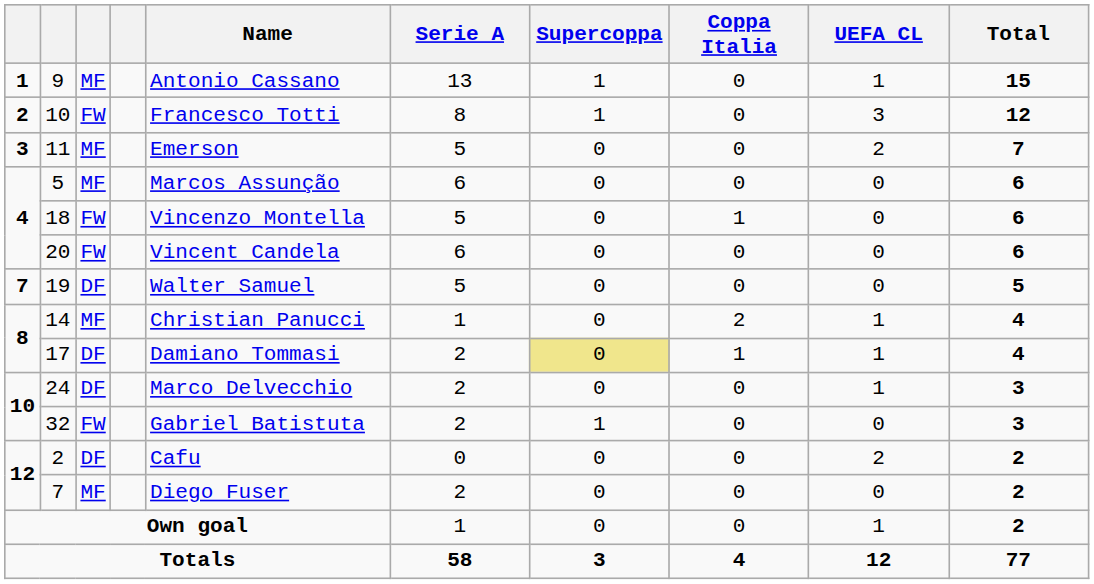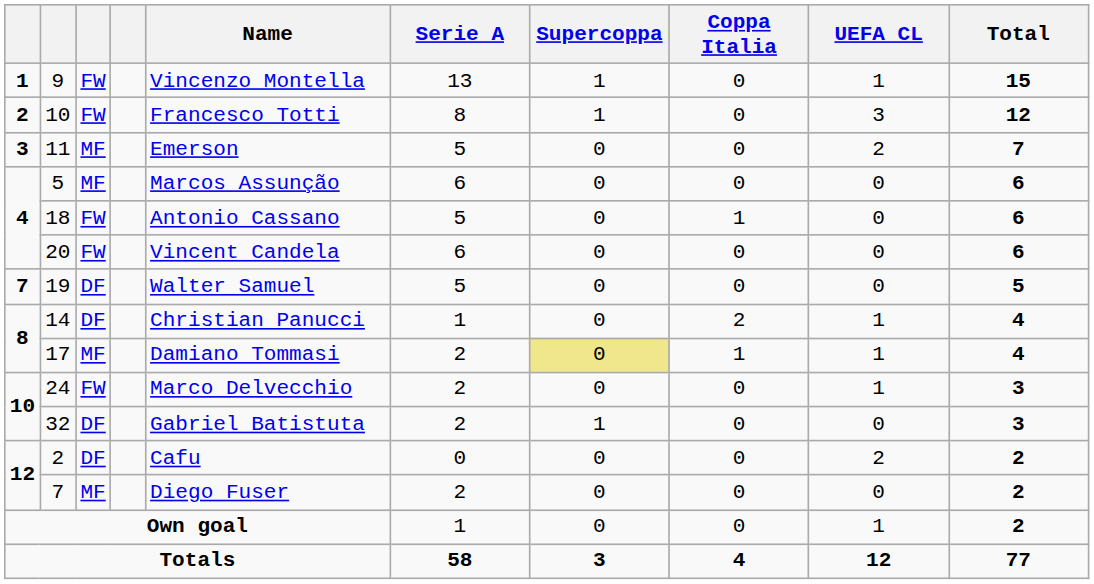 <table class="wikitable" style="text-align:center">
 <tr>
 <th width=15></th>
 <th width=15></th>
 <th width=15></th>
 <th width=15></th>
 <th width=145>Name</th>
 <th width=80><a href='#'>Serie A</a></th>
 <th width=80><a href='#'>Supercoppa</a></th>
 <th width=80><a href='#'>Coppa Italia</a></th>
 <th width=80><a href='#'>UEFA CL</a></th>
 <th width=80>Total</th>
 </tr>
 <tr>
 <td><strong>1</strong></td>
 <td>9</td>
-<td><a href='#'>MF</a></td>
+<td><a href='#'>FW</a></td>
 <td></td>
-<td align=left><a href='#'>Antonio Cassano</a></td>
+<td align=left><a href='#'>Vincenzo Montella</a></td>
 <td>13</td>
 <td>1</td>
 <td>0</td>
 <td>1</td>
 <td><strong>15</strong></td>
 </tr>
 <tr>
 <td><strong>2</strong></td>
 <td>10</td>
 <td><a href='#'>FW</a></td>
 <td></td>
 <td align=left><a href='#'>Francesco Totti</a></td>
 <td>8</td>
 <td>1</td>
 <td>0</td>
 <td>3</td>
 <td><strong>12</strong></td>
 </tr>
 <tr>
 <td><strong>3</strong></td>
 <td>11</td>
 <td><a href='#'>MF</a></td>
 <td></td>
 <td align=left><a href='#'>Emerson</a></td>
 <td>5</td>
 <td>0</td>
 <td>0</td>
 <td>2</td>
 <td><strong>7</strong></td>
 </tr>
 <tr>
 <td rowspan=3><strong>4</strong></td>
 <td>5</td>
 <td><a href='#'>MF</a></td>
 <td></td>
 <td align=left><a href='#'>Marcos Assunção</a></td>
 <td>6</td>
 <td>0</td>
 <td>0</td>
 <td>0</td>
 <td><strong>6</strong></td>
 </tr>
 <tr>
 <td>18</td>
 <td><a href='#'>FW</a></td>
 <td></td>
-<td align=left><a href='#'>Vincenzo Montella</a></td>
+<td align=left><a href='#'>Antonio Cassano</a></td>
 <td>5</td>
 <td>0</td>
 <td>1</td>
 <td>0</td>
 <td><strong>6</strong></td>
 </tr>
 <tr>
 <td>20</td>
 <td><a href='#'>FW</a></td>
 <td></td>
 <td align=left><a href='#'>Vincent Candela</a></td>
 <td>6</td>
 <td>0</td>
 <td>0</td>
 <td>0</td>
 <td><strong>6</strong></td>
 </tr>
 <tr>
 <td><strong>7</strong></td>
 <td>19</td>
 <td><a href='#'>DF</a></td>
 <td></td>
 <td align=left><a href='#'>Walter Samuel</a></td>
 <td>5</td>
 <td>0</td>
 <td>0</td>
 <td>0</td>
 <td><strong>5</strong></td>
 </tr>
 <tr>
 <td rowspan=2><strong>8</strong></td>
 <td>14</td>
-<td><a href='#'>MF</a></td>
+<td><a href='#'>DF</a></td>
 <td></td>
 <td align=left><a href='#'>Christian Panucci</a></td>
 <td>1</td>
 <td>0</td>
 <td>2</td>
 <td>1</td>
 <td><strong>4</strong></td>
 </tr>
 <tr>
 <td>17</td>
-<td><a href='#'>DF</a></td>
+<td><a href='#'>MF</a></td>
 <td></td>
 <td align=left><a href='#'>Damiano Tommasi</a></td>
 <td>2</td>
 <td style="background: khaki;">0</td>
 <td>1</td>
 <td>1</td>
 <td><strong>4</strong></td>
 </tr>
 <tr>
 <td rowspan=2><strong>10</strong></td>
 <td>24</td>
-<td><a href='#'>DF</a></td>
+<td><a href='#'>FW</a></td>
 <td></td>
 <td align=left><a href='#'>Marco Delvecchio</a></td>
 <td>2</td>
 <td>0</td>
 <td>0</td>
 <td>1</td>
 <td><strong>3</strong></td>
 </tr>
 <tr>
 <td>32</td>
-<td><a href='#'>FW</a></td>
+<td><a href='#'>DF</a></td>
 <td></td>
 <td align=left><a href='#'>Gabriel Batistuta</a></td>
 <td>2</td>
 <td>1</td>
 <td>0</td>
 <td>0</td>
 <td><strong>3</strong></td>
 </tr>
 <tr>
 <td rowspan=2><strong>12</strong></td>
 <td>2</td>
 <td><a href='#'>DF</a></td>
 <td></td>
 <td align=left><a href='#'>Cafu</a></td>
 <td>0</td>
 <td>0</td>
 <td>0</td>
 <td>2</td>
 <td><strong>2</strong></td>
 </tr>
 <tr>
 <td>7</td>
 <td><a href='#'>MF</a></td>
 <td></td>
 <td align=left><a href='#'>Diego Fuser</a></td>
 <td>2</td>
 <td>0</td>
 <td>0</td>
 <td>0</td>
 <td><strong>2</strong></td>
 </tr>
 <tr>
 <td colspan=5><strong>Own goal</strong></td>
 <td>1</td>
 <td>0</td>
 <td>0</td>
 <td>1</td>
 <td><strong>2</strong></td>
 </tr>
 <tr>
 <td colspan=5><strong>Totals</strong></td>
 <td><strong>58</strong></td>
 <td><strong>3</strong></td>
 <td><strong>4</strong></td>
 <td><strong>12</strong></td>
 <td><strong>77</strong></td>
 </tr>
 </table>
